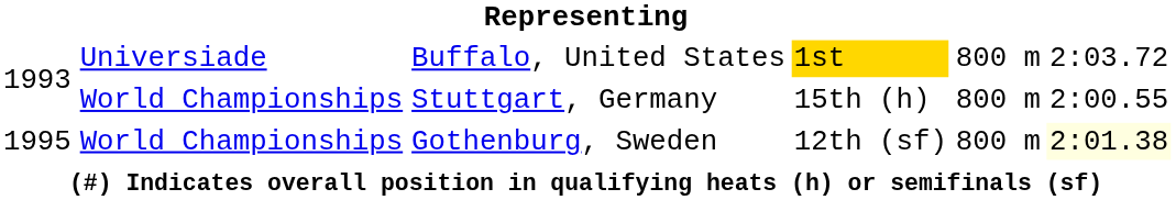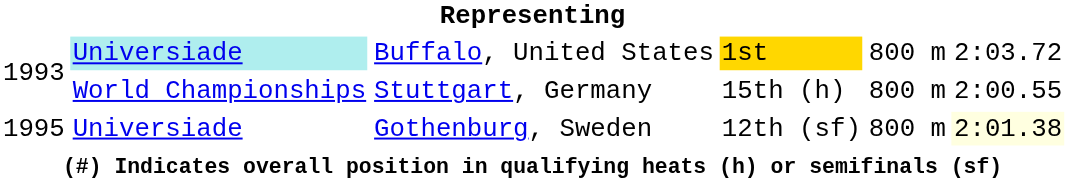 <table>
 <tr>
 <th colspan=6>Representing </th>
 </tr>
 <tr>
 <td rowspan=2>1993</td>
-<td><a href='#'>Universiade</a></td>
+<td style="background: paleturquoise;"><a href='#'>Universiade</a></td>
 <td><a href='#'>Buffalo</a>, United States</td>
 <td bgcolor=gold>1st</td>
 <td>800 m</td>
 <td>2:03.72</td>
 </tr>
 <tr>
 <td><a href='#'>World Championships</a></td>
 <td><a href='#'>Stuttgart</a>, Germany</td>
 <td>15th (h)</td>
 <td>800 m</td>
 <td>2:00.55</td>
 </tr>
 <tr>
 <td>1995</td>
-<td><a href='#'>World Championships</a></td>
+<td><a href='#'>Universiade</a></td>
 <td><a href='#'>Gothenburg</a>, Sweden</td>
 <td>12th (sf)</td>
 <td>800 m</td>
 <td style="background: lightyellow;">2:01.38</td>
 </tr>
 <tr>
 <th colspan=6><small><strong> (#) Indicates overall position in qualifying heats (h) or semifinals (sf)</strong></small></th>
 </tr>
 </table>
